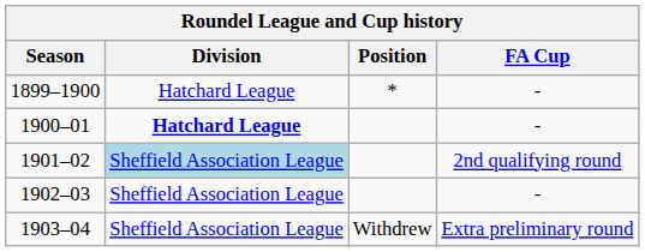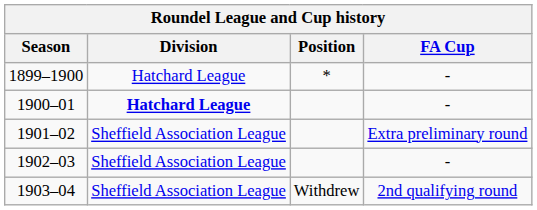 <table class="wikitable collapsible" style="text-align:center;font-size:75%">
 <tr>
 <th colspan="4"><strong>Roundel League and Cup history</strong></th>
 </tr>
 <tr>
 <th>Season</th>
 <th>Division</th>
 <th>Position</th>
 <th><a href='#'>FA Cup</a></th>
 </tr>
 <tr>
 <td>1899–1900</td>
 <td><a href='#'>Hatchard League</a></td>
 <td>*</td>
 <td>-</td>
 </tr>
 <tr>
 <td>1900–01</td>
 <td><strong><a href='#'>Hatchard League</a></strong></td>
 <td></td>
 <td>-</td>
 </tr>
 <tr>
 <td>1901–02</td>
-<td style="background: lightblue;"><a href='#'>Sheffield Association League</a></td>
+<td><a href='#'>Sheffield Association League</a></td>
 <td></td>
-<td><a href='#'>2nd qualifying round</a></td>
+<td><a href='#'>Extra preliminary round</a></td>
 </tr>
 <tr>
 <td>1902–03</td>
 <td><a href='#'>Sheffield Association League</a></td>
 <td></td>
 <td>-</td>
 </tr>
 <tr>
 <td>1903–04</td>
 <td><a href='#'>Sheffield Association League</a></td>
 <td>Withdrew</td>
-<td><a href='#'>Extra preliminary round</a></td>
+<td><a href='#'>2nd qualifying round</a></td>
 </tr>
 </table>
